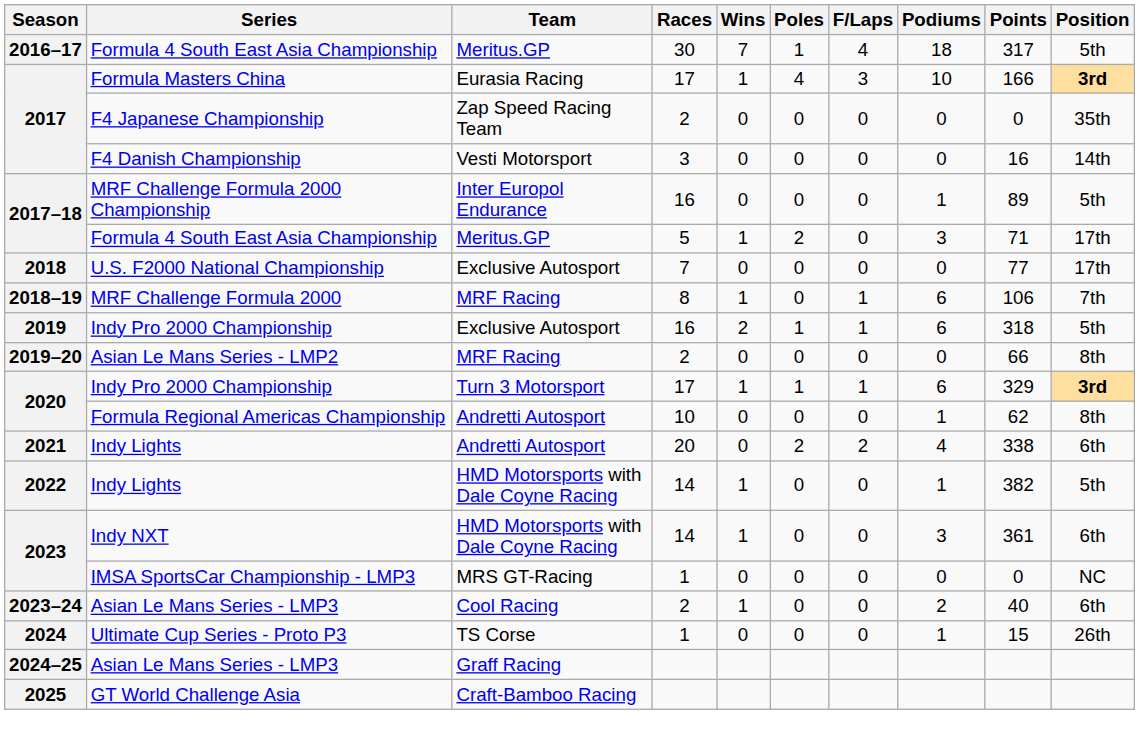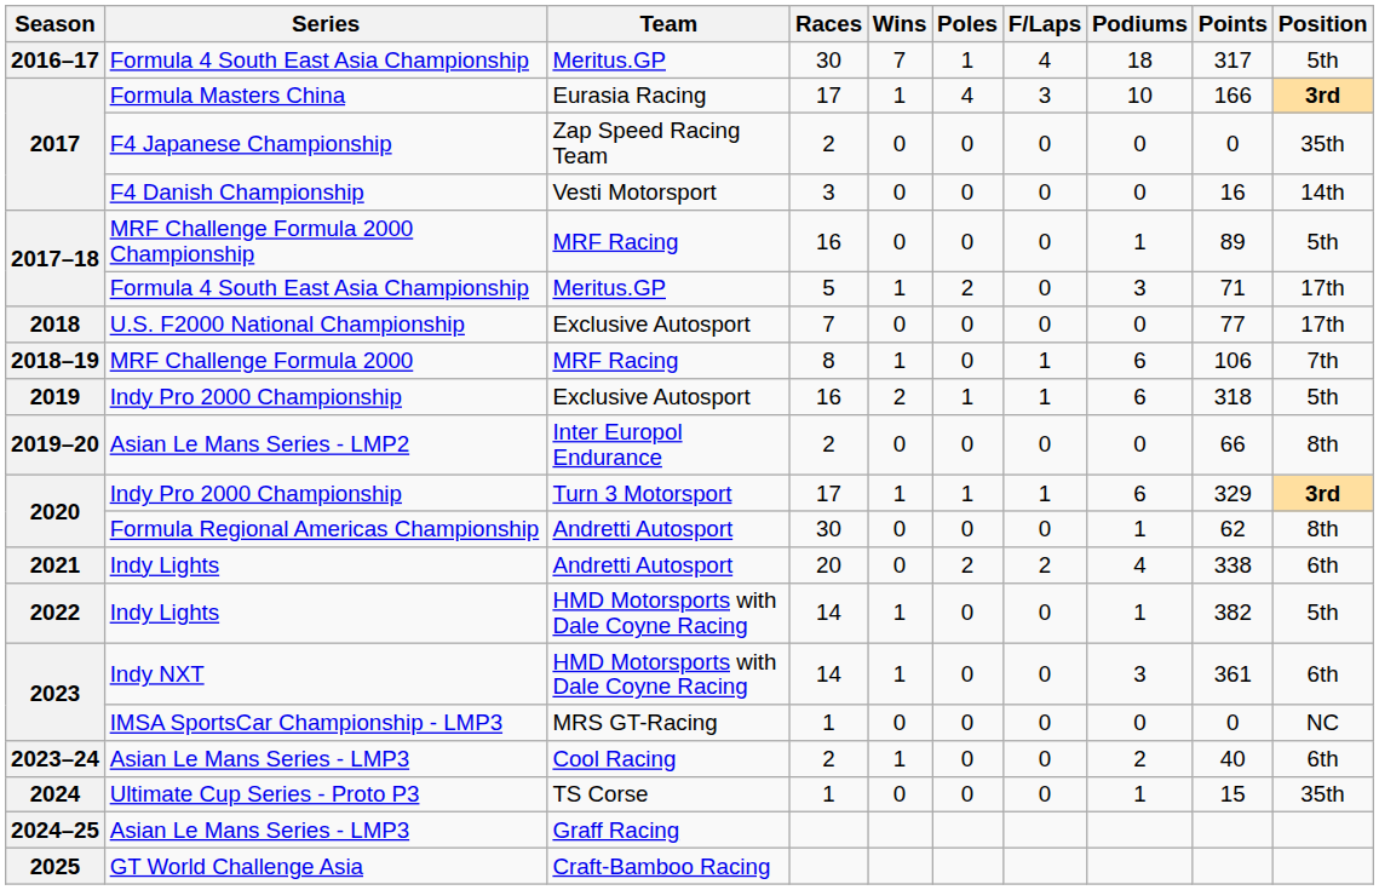 <table class="wikitable" style="font-size: 90%; text-align:center">
 <tr>
 <th>Season</th>
 <th>Series</th>
 <th>Team</th>
 <th>Races</th>
 <th>Wins</th>
 <th>Poles</th>
 <th>F/Laps</th>
 <th>Podiums</th>
 <th>Points</th>
 <th>Position</th>
 </tr>
 <tr>
 <th nowrap>2016–17</th>
 <td align=left nowrap><a href='#'>Formula 4 South East Asia Championship</a></td>
 <td align=left><a href='#'>Meritus.GP</a></td>
 <td>30</td>
 <td>7</td>
 <td>1</td>
 <td>4</td>
 <td>18</td>
 <td>317</td>
 <td>5th</td>
 </tr>
 <tr>
 <th rowspan=3>2017</th>
 <td align=left><a href='#'>Formula Masters China</a></td>
 <td align=left>Eurasia Racing</td>
 <td>17</td>
 <td>1</td>
 <td>4</td>
 <td>3</td>
 <td>10</td>
 <td>166</td>
 <td style="background:#FFDF9F;"><strong>3rd</strong></td>
 </tr>
 <tr>
 <td align=left><a href='#'>F4 Japanese Championship</a></td>
 <td align=left>Zap Speed Racing Team</td>
 <td>2</td>
 <td>0</td>
 <td>0</td>
 <td>0</td>
 <td>0</td>
 <td>0</td>
 <td>35th</td>
 </tr>
 <tr>
 <td align=left><a href='#'>F4 Danish Championship</a></td>
 <td align=left>Vesti Motorsport</td>
 <td>3</td>
 <td>0</td>
 <td>0</td>
 <td>0</td>
 <td>0</td>
 <td>16</td>
 <td>14th</td>
 </tr>
 <tr>
 <th rowspan=2>2017–18</th>
 <td align=left><a href='#'>MRF Challenge Formula 2000 Championship</a></td>
-<td align=left><a href='#'>Inter Europol Endurance</a></td>
+<td align=left><a href='#'>MRF Racing</a></td>
 <td>16</td>
 <td>0</td>
 <td>0</td>
 <td>0</td>
 <td>1</td>
 <td>89</td>
 <td>5th</td>
 </tr>
 <tr>
 <td align=left><a href='#'>Formula 4 South East Asia Championship</a></td>
 <td align=left><a href='#'>Meritus.GP</a></td>
 <td>5</td>
 <td>1</td>
 <td>2</td>
 <td>0</td>
 <td>3</td>
 <td>71</td>
 <td>17th</td>
 </tr>
 <tr>
 <th>2018</th>
 <td align=left><a href='#'>U.S. F2000 National Championship</a></td>
 <td align=left>Exclusive Autosport</td>
 <td>7</td>
 <td>0</td>
 <td>0</td>
 <td>0</td>
 <td>0</td>
 <td>77</td>
 <td>17th</td>
 </tr>
 <tr>
 <th>2018–19</th>
 <td align=left><a href='#'>MRF Challenge Formula 2000</a></td>
 <td align=left><a href='#'>MRF Racing</a></td>
 <td>8</td>
 <td>1</td>
 <td>0</td>
 <td>1</td>
 <td>6</td>
 <td>106</td>
 <td>7th</td>
 </tr>
 <tr>
 <th>2019</th>
 <td align=left><a href='#'>Indy Pro 2000 Championship</a></td>
 <td align=left>Exclusive Autosport</td>
 <td>16</td>
 <td>2</td>
 <td>1</td>
 <td>1</td>
 <td>6</td>
 <td>318</td>
 <td>5th</td>
 </tr>
 <tr>
 <th>2019–20</th>
 <td align=left><a href='#'>Asian Le Mans Series - LMP2</a></td>
-<td align=left><a href='#'>MRF Racing</a></td>
+<td align=left><a href='#'>Inter Europol Endurance</a></td>
 <td>2</td>
 <td>0</td>
 <td>0</td>
 <td>0</td>
 <td>0</td>
 <td>66</td>
 <td>8th</td>
 </tr>
 <tr>
 <th rowspan=2>2020</th>
 <td align=left><a href='#'>Indy Pro 2000 Championship</a></td>
 <td align=left><a href='#'>Turn 3 Motorsport</a></td>
 <td>17</td>
 <td>1</td>
 <td>1</td>
 <td>1</td>
 <td>6</td>
 <td>329</td>
 <td style="background:#FFDF9F;"><strong>3rd</strong></td>
 </tr>
 <tr>
 <td align=left><a href='#'>Formula Regional Americas Championship</a></td>
 <td align=left><a href='#'>Andretti Autosport</a></td>
-<td>10</td>
+<td>30</td>
 <td>0</td>
 <td>0</td>
 <td>0</td>
 <td>1</td>
 <td>62</td>
 <td>8th</td>
 </tr>
 <tr>
 <th>2021</th>
 <td align=left><a href='#'>Indy Lights</a></td>
 <td align=left><a href='#'>Andretti Autosport</a></td>
 <td>20</td>
 <td>0</td>
 <td>2</td>
 <td>2</td>
 <td>4</td>
 <td>338</td>
 <td>6th</td>
 </tr>
 <tr>
 <th>2022</th>
 <td align=left><a href='#'>Indy Lights</a></td>
 <td align=left><a href='#'>HMD Motorsports</a> with <a href='#'>Dale Coyne Racing</a></td>
 <td>14</td>
 <td>1</td>
 <td>0</td>
 <td>0</td>
 <td>1</td>
 <td>382</td>
 <td>5th</td>
 </tr>
 <tr>
 <th rowspan="2">2023</th>
 <td align=left><a href='#'>Indy NXT</a></td>
 <td align=left><a href='#'>HMD Motorsports</a> with <a href='#'>Dale Coyne Racing</a></td>
 <td>14</td>
 <td>1</td>
 <td>0</td>
 <td>0</td>
 <td>3</td>
 <td>361</td>
 <td>6th</td>
 </tr>
 <tr>
 <td align=left><a href='#'>IMSA SportsCar Championship - LMP3</a></td>
 <td align=left>MRS GT-Racing</td>
 <td>1</td>
 <td>0</td>
 <td>0</td>
 <td>0</td>
 <td>0</td>
 <td>0</td>
 <td>NC</td>
 </tr>
 <tr>
 <th>2023–24</th>
 <td align=left><a href='#'>Asian Le Mans Series - LMP3</a></td>
 <td align=left><a href='#'>Cool Racing</a></td>
 <td>2</td>
 <td>1</td>
 <td>0</td>
 <td>0</td>
 <td>2</td>
 <td>40</td>
 <td>6th</td>
 </tr>
 <tr>
 <th>2024</th>
 <td align=left><a href='#'>Ultimate Cup Series - Proto P3</a></td>
 <td align=left>TS Corse</td>
 <td>1</td>
 <td>0</td>
 <td>0</td>
 <td>0</td>
 <td>1</td>
 <td>15</td>
-<td>26th</td>
+<td>35th</td>
 </tr>
 <tr>
 <th>2024–25</th>
 <td align=left><a href='#'>Asian Le Mans Series - LMP3</a></td>
 <td align=left><a href='#'>Graff Racing</a></td>
 <td></td>
 <td></td>
 <td></td>
 <td></td>
 <td></td>
 <td></td>
 <td></td>
 </tr>
 <tr>
 <th>2025</th>
 <td align=left><a href='#'>GT World Challenge Asia</a></td>
 <td align=left><a href='#'>Craft-Bamboo Racing</a></td>
 <td></td>
 <td></td>
 <td></td>
 <td></td>
 <td></td>
 <td></td>
 <td></td>
 </tr>
 </table>
